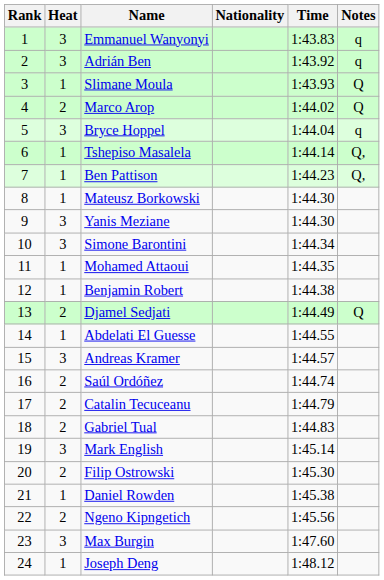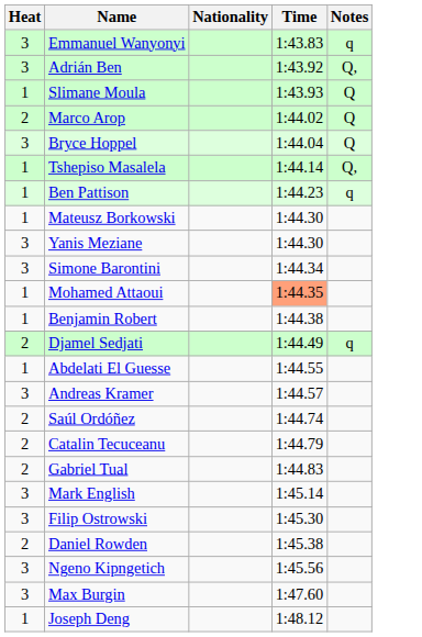 <table class="wikitable sortable" style="text-align:center">
 <tr>
-<th>Rank</th>
 <th>Heat</th>
 <th>Name</th>
 <th>Nationality</th>
 <th>Time</th>
 <th>Notes</th>
 </tr>
 <tr bgcolor=ccffcc>
-<td>1</td>
 <td>3</td>
 <td align="left"><a href='#'>Emmanuel Wanyonyi</a></td>
 <td align="left"></td>
 <td>1:43.83</td>
 <td>q</td>
 </tr>
 <tr bgcolor=ccffcc>
-<td>2</td>
 <td>3</td>
 <td align="left"><a href='#'>Adrián Ben</a></td>
 <td align="left"></td>
 <td>1:43.92</td>
-<td>q</td>
+<td>Q, </td>
 </tr>
 <tr bgcolor=ccffcc>
-<td>3</td>
 <td>1</td>
 <td align="left"><a href='#'>Slimane Moula</a></td>
 <td align="left"></td>
 <td>1:43.93</td>
 <td>Q</td>
 </tr>
 <tr bgcolor=ccffcc>
-<td>4</td>
 <td>2</td>
 <td align="left"><a href='#'>Marco Arop</a></td>
 <td align="left"></td>
 <td>1:44.02</td>
 <td>Q</td>
 </tr>
 <tr bgcolor=ddffdd>
-<td>5</td>
 <td>3</td>
 <td align="left"><a href='#'>Bryce Hoppel</a></td>
 <td align="left"></td>
 <td>1:44.04</td>
-<td>q</td>
+<td>Q</td>
 </tr>
 <tr bgcolor=ccffcc>
-<td>6</td>
 <td>1</td>
 <td align="left"><a href='#'>Tshepiso Masalela</a></td>
 <td align="left"></td>
 <td>1:44.14</td>
 <td>Q, </td>
 </tr>
 <tr bgcolor=ddffdd>
-<td>7</td>
 <td>1</td>
 <td align="left"><a href='#'>Ben Pattison</a></td>
 <td align="left"></td>
 <td>1:44.23</td>
-<td>Q, </td>
+<td>q</td>
 </tr>
 <tr>
-<td>8</td>
 <td>1</td>
 <td align="left"><a href='#'>Mateusz Borkowski</a></td>
 <td align="left"></td>
 <td>1:44.30</td>
 <td></td>
 </tr>
 <tr>
-<td>9</td>
 <td>3</td>
 <td align="left"><a href='#'>Yanis Meziane</a></td>
 <td align="left"></td>
 <td>1:44.30</td>
 <td></td>
 </tr>
 <tr>
-<td>10</td>
 <td>3</td>
 <td align="left"><a href='#'>Simone Barontini</a></td>
 <td align="left"></td>
 <td>1:44.34</td>
 <td></td>
 </tr>
 <tr>
-<td>11</td>
 <td>1</td>
 <td align="left"><a href='#'>Mohamed Attaoui</a></td>
 <td align="left"></td>
-<td>1:44.35</td>
+<td style="background: lightsalmon;">1:44.35</td>
 <td></td>
 </tr>
 <tr>
-<td>12</td>
 <td>1</td>
 <td align="left"><a href='#'>Benjamin Robert</a></td>
 <td align="left"></td>
 <td>1:44.38</td>
 <td></td>
 </tr>
 <tr bgcolor=ccffcc>
-<td>13</td>
 <td>2</td>
 <td align="left"><a href='#'>Djamel Sedjati</a></td>
 <td align="left"></td>
 <td>1:44.49</td>
-<td>Q</td>
+<td>q</td>
 </tr>
 <tr>
-<td>14</td>
 <td>1</td>
 <td align="left"><a href='#'>Abdelati El Guesse</a></td>
 <td align="left"></td>
 <td>1:44.55</td>
 <td></td>
 </tr>
 <tr>
-<td>15</td>
 <td>3</td>
 <td align="left"><a href='#'>Andreas Kramer</a></td>
 <td align="left"></td>
 <td>1:44.57</td>
 <td></td>
 </tr>
 <tr>
-<td>16</td>
 <td>2</td>
 <td align="left"><a href='#'>Saúl Ordóñez</a></td>
 <td align="left"></td>
 <td>1:44.74</td>
 <td></td>
 </tr>
 <tr>
-<td>17</td>
 <td>2</td>
 <td align="left"><a href='#'>Catalin Tecuceanu</a></td>
 <td align="left"></td>
 <td>1:44.79</td>
 <td></td>
 </tr>
 <tr>
-<td>18</td>
 <td>2</td>
 <td align="left"><a href='#'>Gabriel Tual</a></td>
 <td align="left"></td>
 <td>1:44.83</td>
 <td></td>
 </tr>
 <tr>
-<td>19</td>
 <td>3</td>
 <td align="left"><a href='#'>Mark English</a></td>
 <td align="left"></td>
 <td>1:45.14</td>
 <td></td>
 </tr>
 <tr>
-<td>20</td>
-<td>2</td>
+<td>3</td>
 <td align="left"><a href='#'>Filip Ostrowski</a></td>
 <td align="left"></td>
 <td>1:45.30</td>
 <td></td>
 </tr>
 <tr>
-<td>21</td>
-<td>1</td>
+<td>2</td>
 <td align="left"><a href='#'>Daniel Rowden</a></td>
 <td align="left"></td>
 <td>1:45.38</td>
 <td></td>
 </tr>
 <tr>
-<td>22</td>
-<td>2</td>
+<td>3</td>
 <td align="left"><a href='#'>Ngeno Kipngetich</a></td>
 <td align="left"></td>
 <td>1:45.56</td>
 <td></td>
 </tr>
 <tr>
-<td>23</td>
 <td>3</td>
 <td align="left"><a href='#'>Max Burgin</a></td>
 <td align="left"></td>
 <td>1:47.60</td>
 <td></td>
 </tr>
 <tr>
-<td>24</td>
 <td>1</td>
 <td align="left"><a href='#'>Joseph Deng</a></td>
 <td align="left"></td>
 <td>1:48.12</td>
 <td></td>
 </tr>
 </table>
